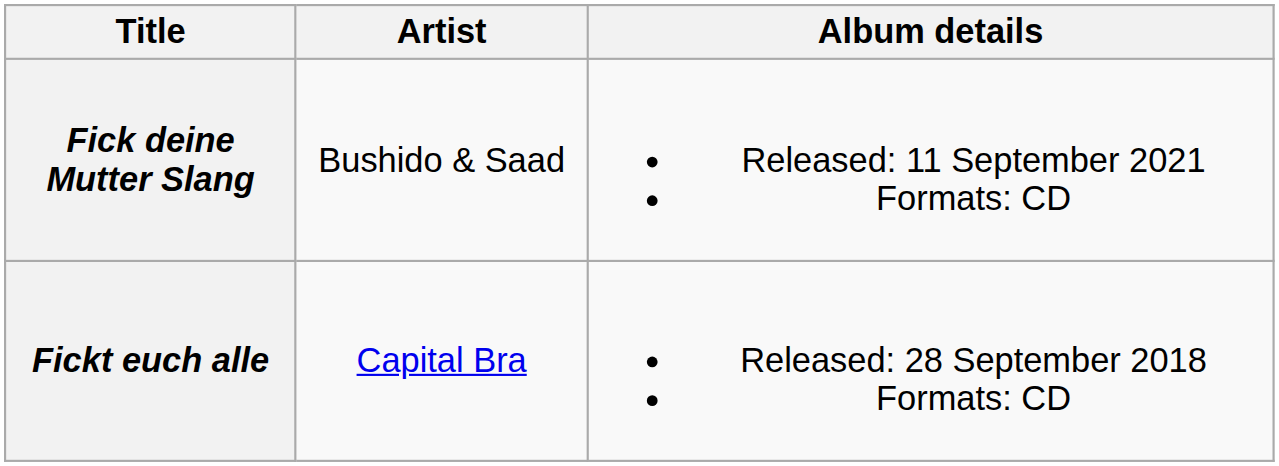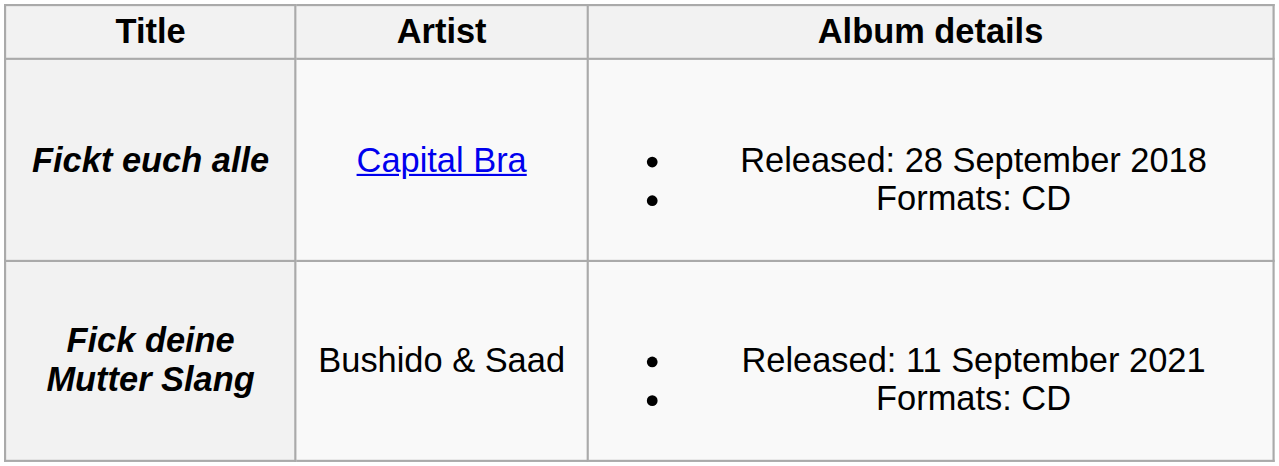 <table class="wikitable plainrowheaders" style="text-align:center;">
 <tr>
 <th scope="col" style="width:8em;">Title</th>
 <th scope="col" style="width:8em;">Artist</th>
 <th scope="col" style="width:19.5em;">Album details</th>
 </tr>
 <tr>
+<th scope="row"><em>Fickt euch alle</em></th>
+<td><a href='#'>Capital Bra</a></td>
+<td><br><ul><li>Released: 28 September 2018</li><li>Formats: CD</li></ul></td>
+</tr>
+<tr>
 <th scope="row"><em>Fick deine Mutter Slang</em></th>
 <td>Bushido & Saad</td>
 <td><br><ul><li>Released: 11 September 2021</li><li>Formats: CD</li></ul></td>
 </tr>
-<tr>
-<th scope="row"><em>Fickt euch alle</em></th>
-<td><a href='#'>Capital Bra</a></td>
-<td><br><ul><li>Released: 28 September 2018</li><li>Formats: CD</li></ul></td>
-</tr>
 </table>
